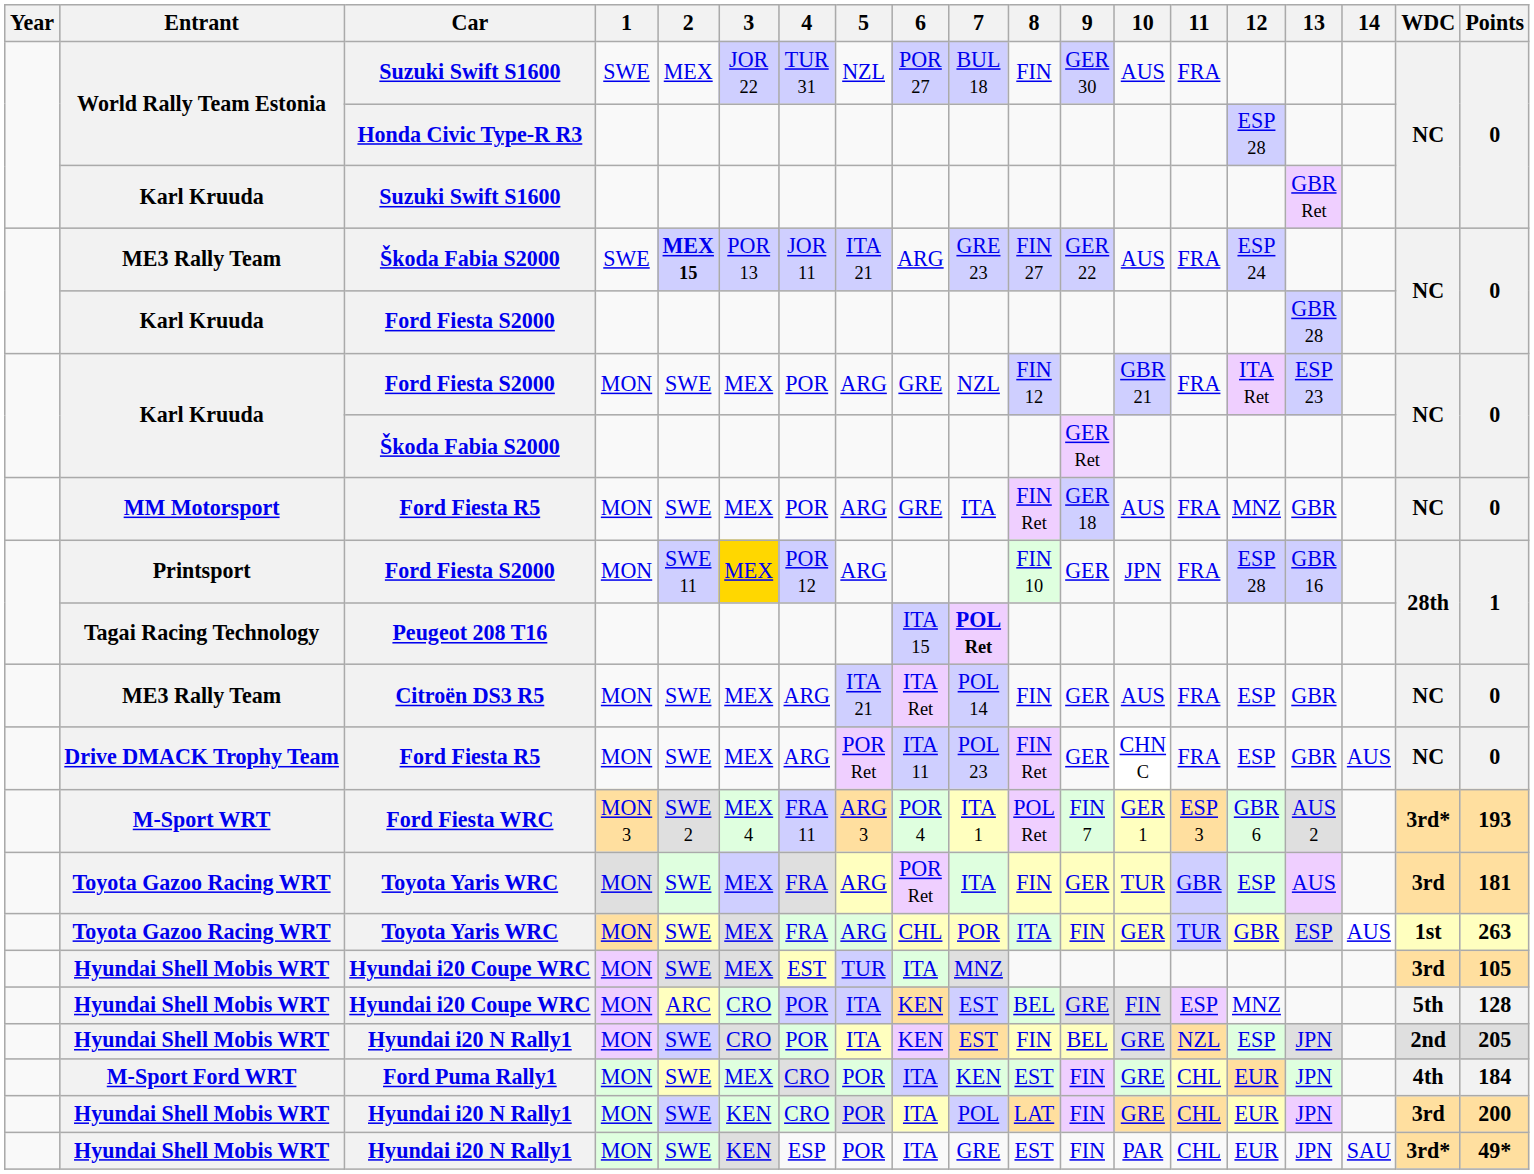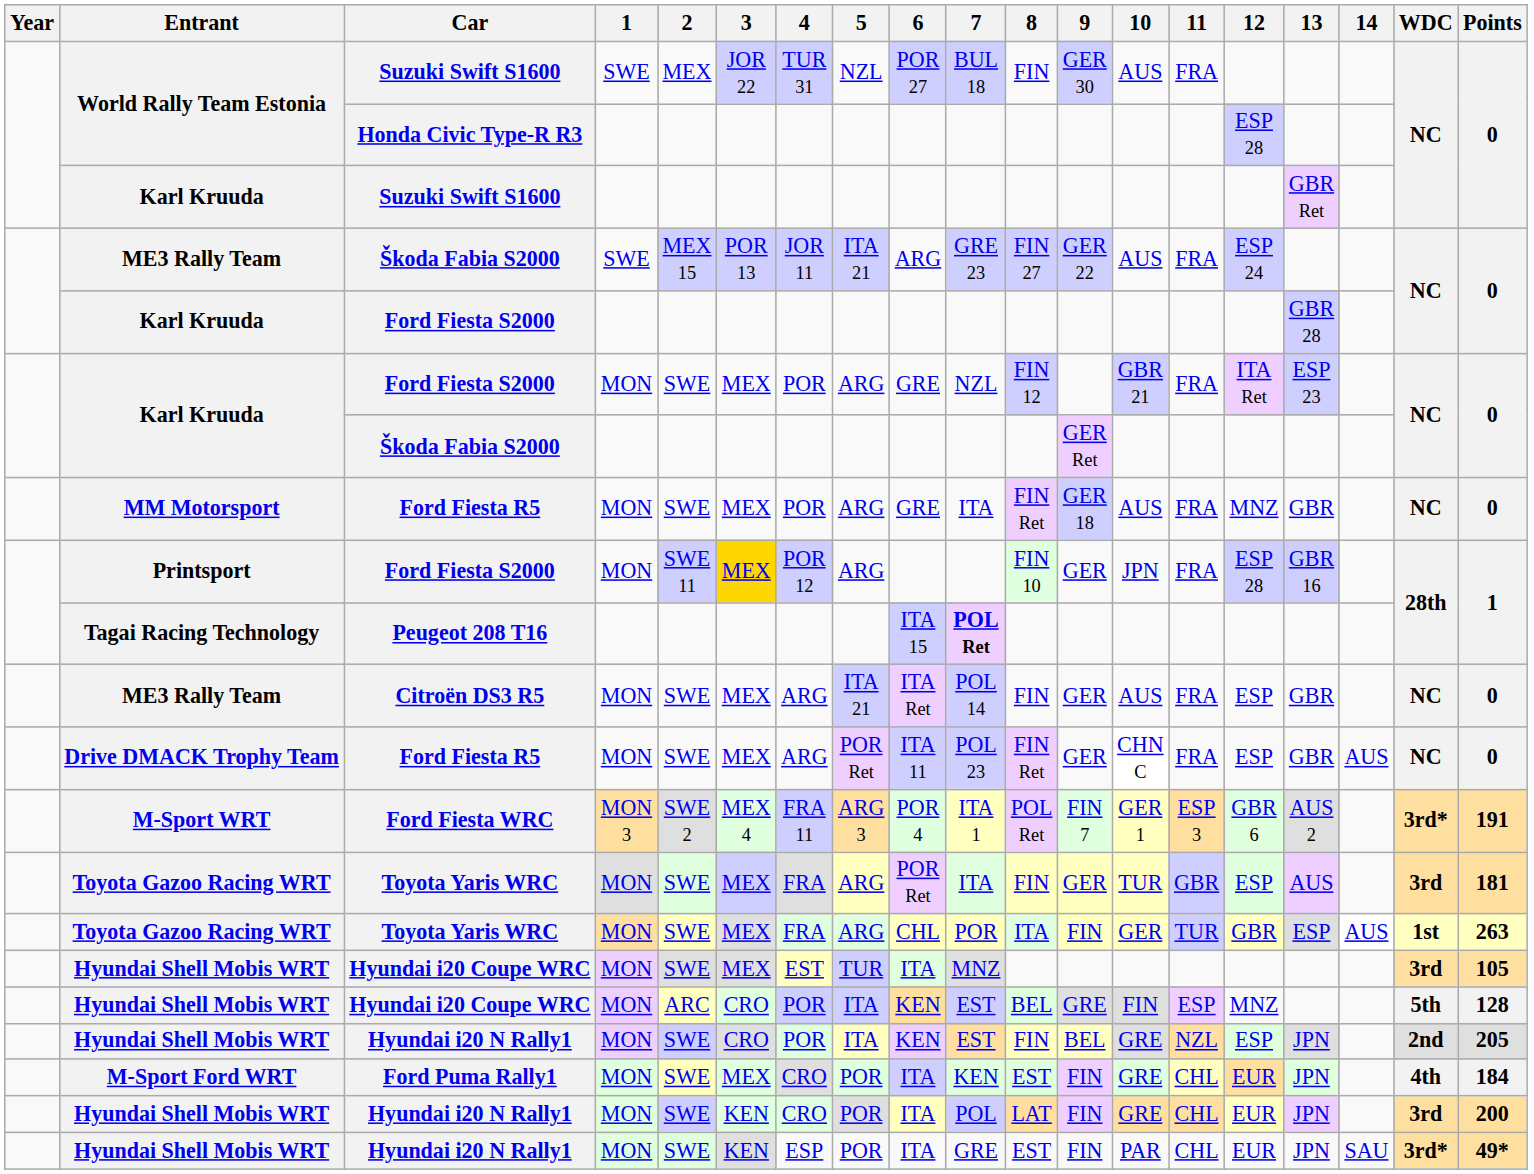 <table class="wikitable" style="text-align:center; font-size:90%;">
 <tr>
 <th>Year</th>
 <th>Entrant</th>
 <th>Car</th>
 <th>1</th>
 <th>2</th>
 <th>3</th>
 <th>4</th>
 <th>5</th>
 <th>6</th>
 <th>7</th>
 <th>8</th>
 <th>9</th>
 <th>10</th>
 <th>11</th>
 <th>12</th>
 <th>13</th>
 <th>14</th>
 <th>WDC</th>
 <th>Points</th>
 </tr>
 <tr>
 <td rowspan="3"></td>
 <th rowspan="2">World Rally Team Estonia</th>
 <th><a href='#'>Suzuki Swift S1600</a></th>
 <td><a href='#'>SWE</a></td>
 <td><a href='#'>MEX</a></td>
 <td style="background:#CFCFFF;"><a href='#'>JOR</a><br><small>22</small></td>
 <td style="background:#CFCFFF;"><a href='#'>TUR</a><br><small>31</small></td>
 <td><a href='#'>NZL</a></td>
 <td style="background:#CFCFFF;"><a href='#'>POR</a><br><small>27</small></td>
 <td style="background:#CFCFFF;"><a href='#'>BUL</a><br><small>18</small></td>
 <td><a href='#'>FIN</a></td>
 <td style="background:#CFCFFF;"><a href='#'>GER</a><br><small>30</small></td>
 <td><a href='#'>AUS</a></td>
 <td><a href='#'>FRA</a></td>
 <td></td>
 <td></td>
 <td></td>
 <th rowspan="3">NC</th>
 <th rowspan="3">0</th>
 </tr>
 <tr>
 <th><a href='#'>Honda Civic Type-R R3</a></th>
 <td></td>
 <td></td>
 <td></td>
 <td></td>
 <td></td>
 <td></td>
 <td></td>
 <td></td>
 <td></td>
 <td></td>
 <td></td>
 <td style="background:#CFCFFF;"><a href='#'>ESP</a><br><small>28</small></td>
 <td></td>
 <td></td>
 </tr>
 <tr>
 <th>Karl Kruuda</th>
 <th><a href='#'>Suzuki Swift S1600</a></th>
 <td></td>
 <td></td>
 <td></td>
 <td></td>
 <td></td>
 <td></td>
 <td></td>
 <td></td>
 <td></td>
 <td></td>
 <td></td>
 <td></td>
 <td style="background:#EFCFFF;"><a href='#'>GBR</a><br><small>Ret</small></td>
 <td></td>
 </tr>
 <tr>
 <td rowspan="2"></td>
 <th>ME3 Rally Team</th>
 <th><a href='#'>Škoda Fabia S2000</a></th>
 <td><a href='#'>SWE</a></td>
-<td style="background:#CFCFFF;"><strong><a href='#'>MEX</a><br><small>15</small></strong></td>
+<td style="background:#CFCFFF;"><a href='#'>MEX</a><br><small>15</small></td>
 <td style="background:#CFCFFF;"><a href='#'>POR</a><br><small>13</small></td>
 <td style="background:#CFCFFF;"><a href='#'>JOR</a><br><small>11</small></td>
 <td style="background:#CFCFFF;"><a href='#'>ITA</a><br><small>21</small></td>
 <td><a href='#'>ARG</a></td>
 <td style="background:#CFCFFF;"><a href='#'>GRE</a><br><small>23</small></td>
 <td style="background:#CFCFFF;"><a href='#'>FIN</a><br><small>27</small></td>
 <td style="background:#CFCFFF;"><a href='#'>GER</a><br><small>22</small></td>
 <td><a href='#'>AUS</a></td>
 <td><a href='#'>FRA</a></td>
 <td style="background:#CFCFFF;"><a href='#'>ESP</a><br><small>24</small></td>
 <td></td>
 <td></td>
 <th rowspan="2">NC</th>
 <th rowspan="2">0</th>
 </tr>
 <tr>
 <th>Karl Kruuda</th>
 <th><a href='#'>Ford Fiesta S2000</a></th>
 <td></td>
 <td></td>
 <td></td>
 <td></td>
 <td></td>
 <td></td>
 <td></td>
 <td></td>
 <td></td>
 <td></td>
 <td></td>
 <td></td>
 <td style="background:#CFCFFF;"><a href='#'>GBR</a><br><small>28</small></td>
 <td></td>
 </tr>
 <tr>
 <td rowspan="2"></td>
 <th rowspan="2">Karl Kruuda</th>
 <th><a href='#'>Ford Fiesta S2000</a></th>
 <td><a href='#'>MON</a></td>
 <td><a href='#'>SWE</a></td>
 <td><a href='#'>MEX</a></td>
 <td><a href='#'>POR</a></td>
 <td><a href='#'>ARG</a></td>
 <td><a href='#'>GRE</a></td>
 <td><a href='#'>NZL</a></td>
 <td style="background:#CFCFFF;"><a href='#'>FIN</a><br><small>12</small></td>
 <td></td>
 <td style="background:#CFCFFF;"><a href='#'>GBR</a><br><small>21</small></td>
 <td><a href='#'>FRA</a></td>
 <td style="background:#EFCFFF;"><a href='#'>ITA</a><br><small>Ret</small></td>
 <td style="background:#CFCFFF;"><a href='#'>ESP</a><br><small>23</small></td>
 <td></td>
 <th rowspan="2">NC</th>
 <th rowspan="2">0</th>
 </tr>
 <tr>
 <th><a href='#'>Škoda Fabia S2000</a></th>
 <td></td>
 <td></td>
 <td></td>
 <td></td>
 <td></td>
 <td></td>
 <td></td>
 <td></td>
 <td style="background:#EFCFFF;"><a href='#'>GER</a><br><small>Ret</small></td>
 <td></td>
 <td></td>
 <td></td>
 <td></td>
 <td></td>
 </tr>
 <tr>
 <td></td>
 <th><a href='#'>MM Motorsport</a></th>
 <th><a href='#'>Ford Fiesta R5</a></th>
 <td><a href='#'>MON</a></td>
 <td><a href='#'>SWE</a></td>
 <td><a href='#'>MEX</a></td>
 <td><a href='#'>POR</a></td>
 <td><a href='#'>ARG</a></td>
 <td><a href='#'>GRE</a></td>
 <td><a href='#'>ITA</a></td>
 <td style="background:#EFCFFF;"><a href='#'>FIN</a><br><small>Ret</small></td>
 <td style="background:#CFCFFF;"><a href='#'>GER</a><br><small>18</small></td>
 <td><a href='#'>AUS</a></td>
 <td><a href='#'>FRA</a></td>
 <td><a href='#'>MNZ</a></td>
 <td><a href='#'>GBR</a></td>
 <td></td>
 <th>NC</th>
 <th>0</th>
 </tr>
 <tr>
 <td rowspan="2"></td>
 <th>Printsport</th>
 <th><a href='#'>Ford Fiesta S2000</a></th>
 <td><a href='#'>MON</a></td>
 <td style="background:#CFCFFF;"><a href='#'>SWE</a><br><small>11</small></td>
 <td style="background: gold;"><a href='#'>MEX</a></td>
 <td style="background:#CFCFFF;"><a href='#'>POR</a><br><small>12</small></td>
 <td><a href='#'>ARG</a></td>
 <td></td>
 <td></td>
 <td style="background:#DFFFDF;"><a href='#'>FIN</a><br><small>10</small></td>
 <td><a href='#'>GER</a></td>
 <td><a href='#'>JPN</a></td>
 <td><a href='#'>FRA</a></td>
 <td style="background:#CFCFFF;"><a href='#'>ESP</a><br><small>28</small></td>
 <td style="background:#CFCFFF;"><a href='#'>GBR</a><br><small>16</small></td>
 <td></td>
 <th rowspan="2">28th</th>
 <th rowspan="2">1</th>
 </tr>
 <tr>
 <th>Tagai Racing Technology</th>
 <th><a href='#'>Peugeot 208 T16</a></th>
 <td></td>
 <td></td>
 <td></td>
 <td></td>
 <td></td>
 <td style="background:#CFCFFF;"><a href='#'>ITA</a><br><small>15</small></td>
 <td style="background:#EFCFFF;"><strong><a href='#'>POL</a><br><small>Ret</small></strong></td>
 <td></td>
 <td></td>
 <td></td>
 <td></td>
 <td></td>
 <td></td>
 <td></td>
 </tr>
 <tr>
 <td></td>
 <th>ME3 Rally Team</th>
 <th><a href='#'>Citroën DS3 R5</a></th>
 <td><a href='#'>MON</a></td>
 <td><a href='#'>SWE</a></td>
 <td><a href='#'>MEX</a></td>
 <td><a href='#'>ARG</a></td>
 <td style="background:#CFCFFF;"><a href='#'>ITA</a><br><small>21</small></td>
 <td style="background:#EFCFFF;"><a href='#'>ITA</a><br><small>Ret</small></td>
 <td style="background:#CFCFFF;"><a href='#'>POL</a><br><small>14</small></td>
 <td><a href='#'>FIN</a></td>
 <td><a href='#'>GER</a></td>
 <td><a href='#'>AUS</a></td>
 <td><a href='#'>FRA</a></td>
 <td><a href='#'>ESP</a></td>
 <td><a href='#'>GBR</a></td>
 <td></td>
 <th>NC</th>
 <th>0</th>
 </tr>
 <tr>
 <td></td>
 <th><a href='#'>Drive DMACK Trophy Team</a></th>
 <th><a href='#'>Ford Fiesta R5</a></th>
 <td><a href='#'>MON</a></td>
 <td><a href='#'>SWE</a></td>
 <td><a href='#'>MEX</a></td>
 <td><a href='#'>ARG</a></td>
 <td style="background:#EFCFFF;"><a href='#'>POR</a><br><small>Ret</small></td>
 <td style="background:#CFCFFF;"><a href='#'>ITA</a><br><small>11</small></td>
 <td style="background:#CFCFFF;"><a href='#'>POL</a><br><small>23</small></td>
 <td style="background:#EFCFFF;"><a href='#'>FIN</a><br><small>Ret</small></td>
 <td><a href='#'>GER</a></td>
 <td style="background:#FFFFFF;"><a href='#'>CHN</a><br><small>C</small></td>
 <td><a href='#'>FRA</a></td>
 <td><a href='#'>ESP</a></td>
 <td><a href='#'>GBR</a></td>
 <td><a href='#'>AUS</a></td>
 <th>NC</th>
 <th>0</th>
 </tr>
 <tr>
 <td></td>
 <th><a href='#'>M-Sport WRT</a></th>
 <th><a href='#'>Ford Fiesta WRC</a></th>
 <td style="background:#FFDF9F;"><a href='#'>MON</a><br><small>3</small></td>
 <td style="background:#DFDFDF;"><a href='#'>SWE</a><br><small>2</small></td>
 <td style="background:#DFFFDF;"><a href='#'>MEX</a><br><small>4</small></td>
 <td style="background:#CFCFFF;"><a href='#'>FRA</a><br><small>11</small></td>
 <td style="background:#FFDF9F;"><a href='#'>ARG</a><br><small>3</small></td>
 <td style="background:#DFFFDF;"><a href='#'>POR</a><br><small>4</small></td>
 <td style="background:#FFFFBF;"><a href='#'>ITA</a><br><small>1</small></td>
 <td style="background:#EFCFFF;"><a href='#'>POL</a><br><small>Ret</small></td>
 <td style="background:#DFFFDF;"><a href='#'>FIN</a><br><small>7</small></td>
 <td style="background:#FFFFBF;"><a href='#'>GER</a><br><small>1</small></td>
 <td style="background:#FFDF9F;"><a href='#'>ESP</a><br><small>3</small></td>
 <td style="background:#DFFFDF;"><a href='#'>GBR</a><br><small>6</small></td>
 <td style="background:#DFDFDF;"><a href='#'>AUS</a><br><small>2</small></td>
 <td></td>
 <th style="background:#FFDF9F;">3rd*</th>
-<th style="background:#FFDF9F;">193</th>
+<th style="background:#FFDF9F;">191</th>
 </tr>
 <tr>
 <td></td>
 <th><a href='#'>Toyota Gazoo Racing WRT</a></th>
 <th><a href='#'>Toyota Yaris WRC</a></th>
 <td style="background:#DFDFDF;"><a href='#'>MON</a><br></td>
 <td style="background:#DFFFDF;"><a href='#'>SWE</a><br></td>
 <td style="background:#CFCFFF;"><a href='#'>MEX</a><br></td>
 <td style="background:#DFDFDF;"><a href='#'>FRA</a><br></td>
 <td style="background:#FFFFBF;"><a href='#'>ARG</a><br></td>
 <td style="background:#EFCFFF;"><a href='#'>POR</a><br><small>Ret</small></td>
 <td style="background:#DFFFDF;"><a href='#'>ITA</a><br></td>
 <td style="background:#FFFFBF;"><a href='#'>FIN</a><br></td>
 <td style="background:#FFFFBF;"><a href='#'>GER</a><br></td>
 <td style="background:#FFFFBF;"><a href='#'>TUR</a><br></td>
 <td style="background:#CFCFFF;"><a href='#'>GBR</a><br></td>
 <td style="background:#DFFFDF;"><a href='#'>ESP</a><br></td>
 <td style="background:#EFCFFF;"><a href='#'>AUS</a><br></td>
 <td></td>
 <th style="background:#FFDF9F;">3rd</th>
 <th style="background:#FFDF9F;">181</th>
 </tr>
 <tr>
 <td></td>
 <th><a href='#'>Toyota Gazoo Racing WRT</a></th>
 <th><a href='#'>Toyota Yaris WRC</a></th>
 <td style="background:#FFDF9F;"><a href='#'>MON</a><br></td>
 <td style="background:#FFFFBF;"><a href='#'>SWE</a><br></td>
 <td style="background:#DFDFDF;"><a href='#'>MEX</a><br></td>
 <td style="background:#DFFFDF;"><a href='#'>FRA</a><br></td>
 <td style="background:#DFFFDF;"><a href='#'>ARG</a><br></td>
 <td style="background:#FFFFBF;"><a href='#'>CHL</a><br></td>
 <td style="background:#FFFFBF;"><a href='#'>POR</a><br></td>
 <td style="background:#DFFFDF;"><a href='#'>ITA</a><br></td>
 <td style="background:#FFFFBF;"><a href='#'>FIN</a><br></td>
 <td style="background:#FFFFBF;"><a href='#'>GER</a><br></td>
 <td style="background:#CFCFFF;"><a href='#'>TUR</a><br></td>
 <td style="background:#FFFFBF;"><a href='#'>GBR</a><br></td>
 <td style="background:#DFDFDF;"><a href='#'>ESP</a><br></td>
 <td style="background:#FFFFFF;"><a href='#'>AUS</a><br></td>
 <th style="background:#FFFFBF;">1st</th>
 <th style="background:#FFFFBF;">263</th>
 </tr>
 <tr>
 <td></td>
 <th><a href='#'>Hyundai Shell Mobis WRT</a></th>
 <th><a href='#'>Hyundai i20 Coupe WRC</a></th>
 <td style="background:#EFCFFF;"><a href='#'>MON</a><br></td>
 <td style="background:#DFDFDF;"><a href='#'>SWE</a><br></td>
 <td style="background:#DFDFDF;"><a href='#'>MEX</a><br></td>
 <td style="background:#FFFFBF;"><a href='#'>EST</a><br></td>
 <td style="background:#CFCFFF;"><a href='#'>TUR</a><br></td>
 <td style="background:#DFFFDF;"><a href='#'>ITA</a><br></td>
 <td style="background:#DFDFDF;"><a href='#'>MNZ</a><br></td>
 <td></td>
 <td></td>
 <td></td>
 <td></td>
 <td></td>
 <td></td>
 <td></td>
 <th style="background:#FFDF9F;">3rd</th>
 <th style="background:#FFDF9F;">105</th>
 </tr>
 <tr>
 <td></td>
 <th><a href='#'>Hyundai Shell Mobis WRT</a></th>
 <th><a href='#'>Hyundai i20 Coupe WRC</a></th>
 <td style="background:#EFCFFF;"><a href='#'>MON</a><br></td>
 <td style="background:#FFFFBF;"><a href='#'>ARC</a><br></td>
 <td style="background:#DFFFDF;"><a href='#'>CRO</a><br></td>
 <td style="background:#CFCFFF;"><a href='#'>POR</a><br></td>
 <td style="background:#CFCFFF;"><a href='#'>ITA</a><br></td>
 <td style="background:#FFDF9F;"><a href='#'>KEN</a><br></td>
 <td style="background:#CFCFFF;"><a href='#'>EST</a><br></td>
 <td style="background:#DFFFDF;"><a href='#'>BEL</a><br></td>
 <td style="background:#DFDFDF;"><a href='#'>GRE</a><br></td>
 <td style="background:#DFDFDF;"><a href='#'>FIN</a><br></td>
 <td style="background:#EFCFFF;"><a href='#'>ESP</a><br></td>
 <td><a href='#'>MNZ</a></td>
 <td></td>
 <td></td>
 <th>5th</th>
 <th>128</th>
 </tr>
 <tr>
 <td></td>
 <th><a href='#'>Hyundai Shell Mobis WRT</a></th>
 <th><a href='#'>Hyundai i20 N Rally1</a></th>
 <td style="background:#EFCFFF;"><a href='#'>MON</a><br></td>
 <td style="background:#CFCFFF;"><a href='#'>SWE</a><br></td>
 <td style="background:#DFDFDF;"><a href='#'>CRO</a><br></td>
 <td style="background:#DFFFDF;"><a href='#'>POR</a><br></td>
 <td style="background:#FFFFBF;"><a href='#'>ITA</a><br></td>
 <td style="background:#EFCFFF;"><a href='#'>KEN</a><br></td>
 <td style="background:#FFDF9F;"><a href='#'>EST</a><br></td>
 <td style="background:#FFFFBF;"><a href='#'>FIN</a><br></td>
 <td style="background:#FFFFBF;"><a href='#'>BEL</a><br></td>
 <td style="background:#DFDFDF;"><a href='#'>GRE</a><br></td>
 <td style="background:#FFDF9F;"><a href='#'>NZL</a><br></td>
 <td style="background:#DFFFDF;"><a href='#'>ESP</a><br></td>
 <td style="background:#DFDFDF;"><a href='#'>JPN</a><br></td>
 <td></td>
 <th style="background:#DFDFDF;">2nd</th>
 <th style="background:#DFDFDF;">205</th>
 </tr>
 <tr>
 <td></td>
 <th><a href='#'>M-Sport Ford WRT</a></th>
 <th><a href='#'>Ford Puma Rally1</a></th>
 <td style="background:#DFFFDF;"><a href='#'>MON</a><br></td>
 <td style="background:#FFFFBF;"><a href='#'>SWE</a><br></td>
 <td style="background:#DFFFDF;"><a href='#'>MEX</a><br></td>
 <td style="background:#DFDFDF;"><a href='#'>CRO</a><br></td>
 <td style="background:#DFFFDF;"><a href='#'>POR</a><br></td>
 <td style="background:#CFCFFF;"><a href='#'>ITA</a><br></td>
 <td style="background:#DFFFDF;"><a href='#'>KEN</a><br></td>
 <td style="background:#DFFFDF;"><a href='#'>EST</a><br></td>
 <td style="background:#EFCFFF;"><a href='#'>FIN</a><br></td>
 <td style="background:#DFFFDF;"><a href='#'>GRE</a><br></td>
 <td style="background:#FFFFBF;"><a href='#'>CHL</a><br></td>
 <td style="background:#FFDF9F;"><a href='#'>EUR</a><br></td>
 <td style="background:#DFFFDF;"><a href='#'>JPN</a><br></td>
 <td></td>
 <th>4th</th>
 <th>184</th>
 </tr>
 <tr>
 <td></td>
 <th><a href='#'>Hyundai Shell Mobis WRT</a></th>
 <th><a href='#'>Hyundai i20 N Rally1</a></th>
 <td style="background:#DFFFDF;"><a href='#'>MON</a><br></td>
 <td style="background:#CFCFFF;"><a href='#'>SWE</a><br></td>
 <td style="background:#DFFFDF;"><a href='#'>KEN</a><br></td>
 <td style="background:#DFFFDF;"><a href='#'>CRO</a><br></td>
 <td style="background:#DFDFDF;"><a href='#'>POR</a><br></td>
 <td style="background:#FFFFBF;"><a href='#'>ITA</a><br></td>
 <td style="background:#CFCFFF;"><a href='#'>POL</a><br></td>
 <td style="background:#FFDF9F;"><a href='#'>LAT</a><br></td>
 <td style="background:#EFCFFF;"><a href='#'>FIN</a><br></td>
 <td style="background:#FFDF9F;"><a href='#'>GRE</a><br></td>
 <td style="background:#FFDF9F;"><a href='#'>CHL</a><br></td>
 <td style="background:#FFFFBF;"><a href='#'>EUR</a><br> </td>
 <td style="background:#EFCFFF;"><a href='#'>JPN</a><br></td>
 <td></td>
 <th style="background:#FFDF9F;">3rd</th>
 <th style="background:#FFDF9F;">200</th>
 </tr>
 <tr>
 <td></td>
 <th><a href='#'>Hyundai Shell Mobis WRT</a></th>
 <th><a href='#'>Hyundai i20 N Rally1</a></th>
 <td style="background:#DFFFDF;"><a href='#'>MON</a><br></td>
 <td style="background:#DFFFDF;"><a href='#'>SWE</a><br></td>
 <td style="background:#DFDFDF;"><a href='#'>KEN</a><br></td>
 <td style="background:#;"><a href='#'>ESP</a><br></td>
 <td style="background:#;"><a href='#'>POR</a><br></td>
 <td style="background:#;"><a href='#'>ITA</a><br></td>
 <td style="background:#;"><a href='#'>GRE</a><br></td>
 <td style="background:#;"><a href='#'>EST</a><br></td>
 <td style="background:#;"><a href='#'>FIN</a><br></td>
 <td style="background:#;"><a href='#'>PAR</a><br></td>
 <td style="background:#;"><a href='#'>CHL</a><br></td>
 <td style="background:#;"><a href='#'>EUR</a><br></td>
 <td style="background:#;"><a href='#'>JPN</a><br></td>
 <td style="background:#;"><a href='#'>SAU</a><br></td>
 <th style="background:#FFDF9F;">3rd*</th>
 <th style="background:#FFDF9F;">49*</th>
 </tr>
 </table>
